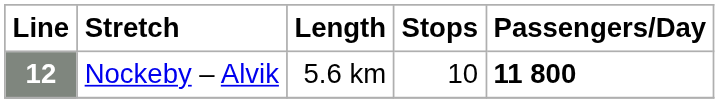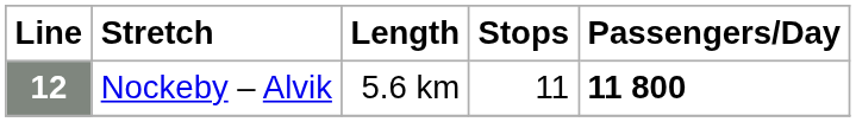 <table border="1" cellpadding="4" cellspacing="0" style="border: 1px solid #afafaf; border-collapse: collapse;">
 <tr style="background: #orange;">
 <th align="left">Line</th>
 <th align="left">Stretch</th>
 <th align="Right">Length</th>
 <th align="Right">Stops</th>
 <th>Passengers/Day</th>
 </tr>
 <tr>
 <th style="background:  #7f867e; color: white; align=center">12</th>
 <td><a href='#'>Nockeby</a> – <a href='#'>Alvik</a></td>
 <td align="right">5.6 km</td>
-<td align="right">10</td>
+<td align="right">11</td>
 <td><strong>11 800</strong></td>
 </tr>
 <tr>
 </tr>
 </table>
